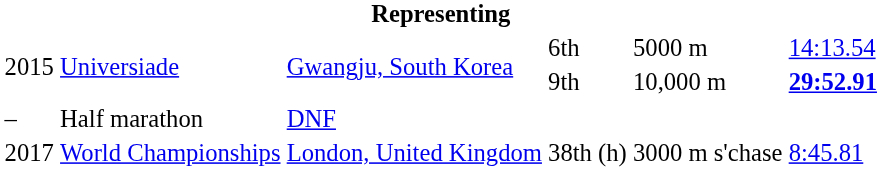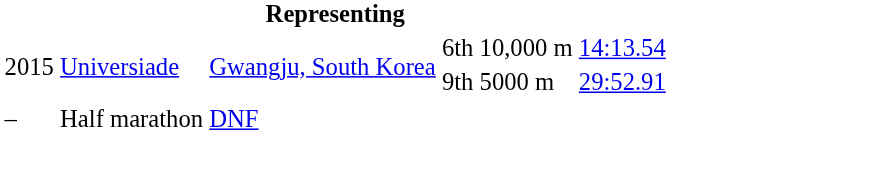 <table>
 <tr>
 <th colspan="6">Representing </th>
 </tr>
 <tr>
 <td rowspan=3>2015</td>
 <td rowspan=3><a href='#'>Universiade</a></td>
 <td rowspan=3><a href='#'>Gwangju, South Korea</a></td>
 <td>6th</td>
-<td>5000 m</td>
+<td>10,000 m</td>
 <td><a href='#'>14:13.54</a></td>
 </tr>
 <tr>
 <td>9th</td>
-<td>10,000 m</td>
-<td><strong><a href='#'>29:52.91</a></strong></td>
+<td>5000 m</td>
+<td><a href='#'>29:52.91</a></td>
 </tr>
 <tr>
 </tr>
 <tr>
 <td>–</td>
 <td>Half marathon</td>
 <td><a href='#'>DNF</a></td>
 </tr>
-<tr>
-<td>2017</td>
-<td><a href='#'>World Championships</a></td>
-<td><a href='#'>London, United Kingdom</a></td>
-<td>38th (h)</td>
-<td>3000 m s'chase</td>
-<td><a href='#'>8:45.81</a></td>
-</tr>
 </table>
